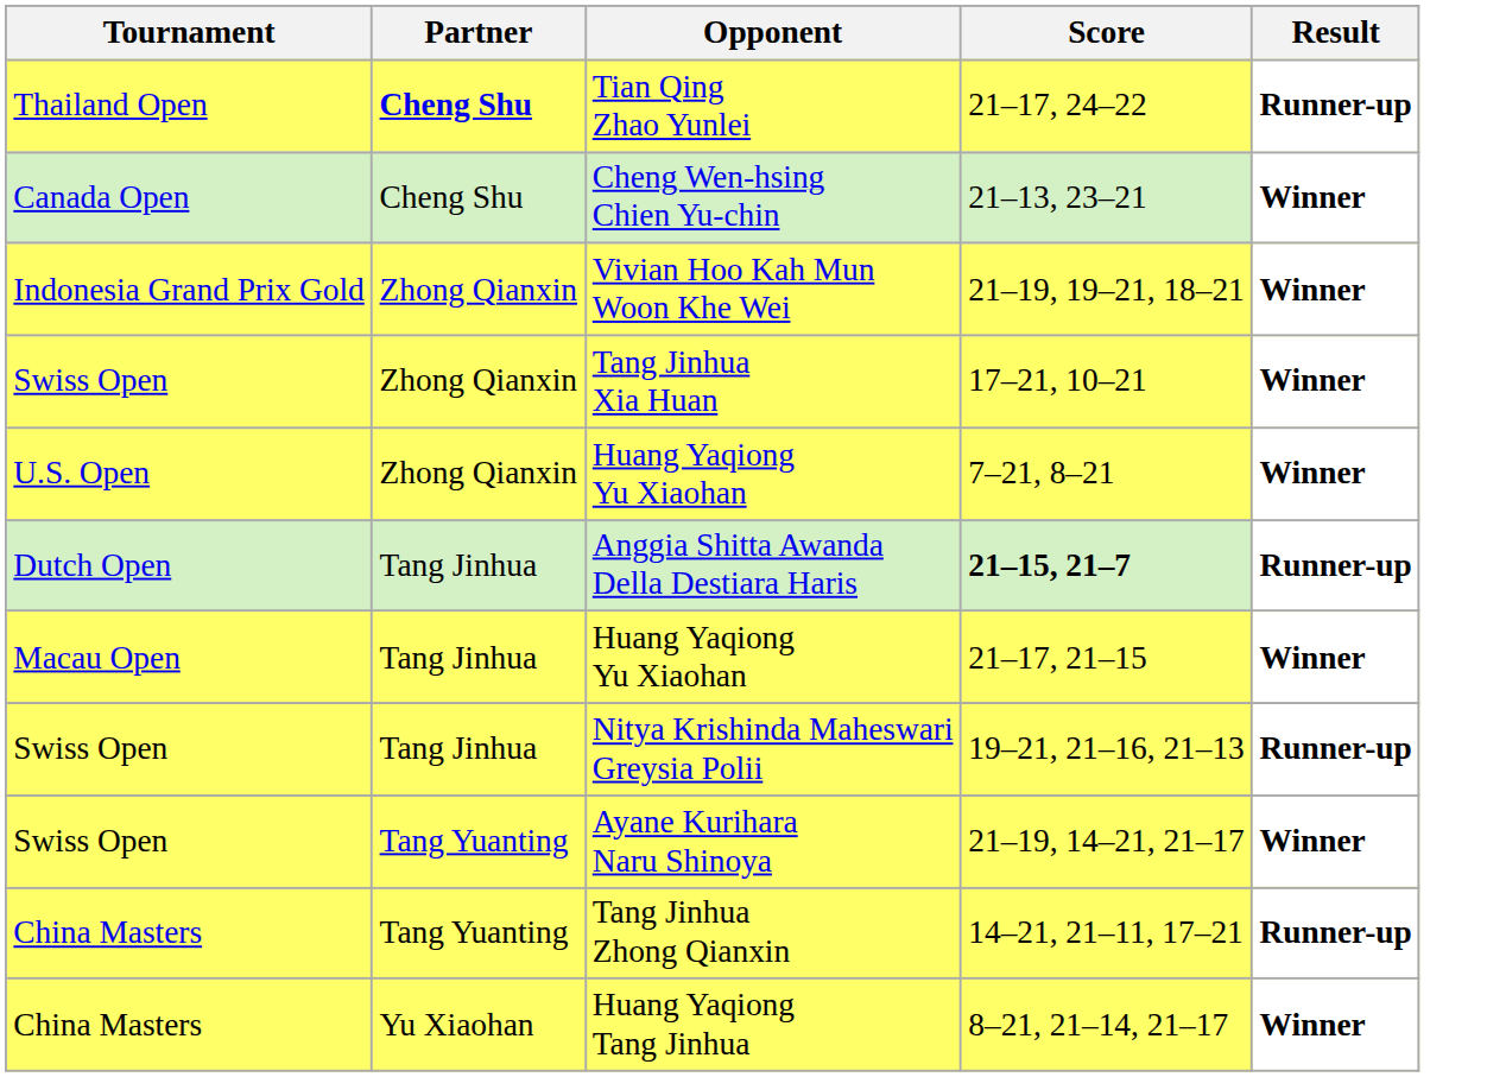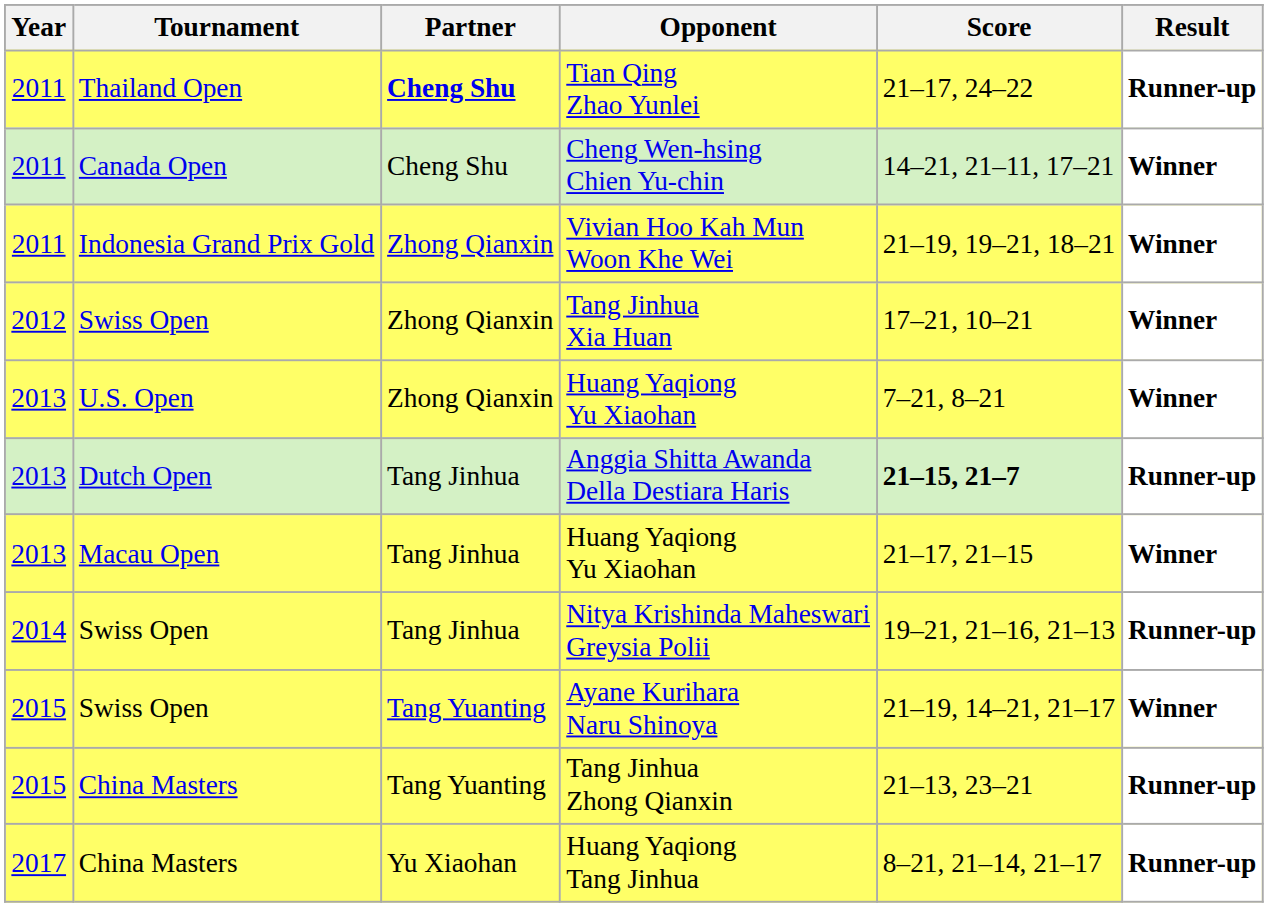 <table class="sortable wikitable" style="font-size: 90%;">
 <tr>
+<th>Year</th>
 <th>Tournament</th>
 <th>Partner</th>
 <th>Opponent</th>
 <th>Score</th>
 <th>Result</th>
 </tr>
 <tr style="background:#FFFF67">
+<td align="center"><a href='#'>2011</a></td>
 <td align="left"><a href='#'>Thailand Open</a></td>
 <td align="left"><strong> <a href='#'>Cheng Shu</a></strong></td>
 <td align="left"> <a href='#'>Tian Qing</a> <br>  <a href='#'>Zhao Yunlei</a></td>
 <td align="left">21–17, 24–22</td>
 <td style="text-align:left; background:white"> <strong>Runner-up</strong></td>
 </tr>
 <tr style="background:#D4F1C5">
+<td align="center"><a href='#'>2011</a></td>
 <td align="left"><a href='#'>Canada Open</a></td>
 <td align="left"> Cheng Shu</td>
 <td align="left"> <a href='#'>Cheng Wen-hsing</a> <br>  <a href='#'>Chien Yu-chin</a></td>
-<td align="left">21–13, 23–21</td>
+<td align="left">14–21, 21–11, 17–21</td>
 <td style="text-align:left; background:white"> <strong>Winner</strong></td>
 </tr>
 <tr style="background:#FFFF67">
+<td align="center"><a href='#'>2011</a></td>
 <td align="left"><a href='#'>Indonesia Grand Prix Gold</a></td>
 <td align="left"> <a href='#'>Zhong Qianxin</a></td>
 <td align="left"> <a href='#'>Vivian Hoo Kah Mun</a> <br>  <a href='#'>Woon Khe Wei</a></td>
 <td align="left">21–19, 19–21, 18–21</td>
 <td style="text-align:left; background:white"> <strong>Winner</strong></td>
 </tr>
 <tr style="background:#FFFF67">
+<td align="center"><a href='#'>2012</a></td>
 <td align="left"><a href='#'>Swiss Open</a></td>
 <td align="left"> Zhong Qianxin</td>
 <td align="left"> <a href='#'>Tang Jinhua</a> <br>  <a href='#'>Xia Huan</a></td>
 <td align="left">17–21, 10–21</td>
 <td style="text-align:left; background:white"> <strong>Winner</strong></td>
 </tr>
 <tr style="background:#FFFF67">
+<td align="center"><a href='#'>2013</a></td>
 <td align="left"><a href='#'>U.S. Open</a></td>
 <td align="left"> Zhong Qianxin</td>
 <td align="left"> <a href='#'>Huang Yaqiong</a> <br>  <a href='#'>Yu Xiaohan</a></td>
 <td align="left">7–21, 8–21</td>
 <td style="text-align:left; background:white"> <strong>Winner</strong></td>
 </tr>
 <tr style="background:#D4F1C5">
+<td align="center"><a href='#'>2013</a></td>
 <td align="left"><a href='#'>Dutch Open</a></td>
 <td align="left"> Tang Jinhua</td>
 <td align="left"> <a href='#'>Anggia Shitta Awanda</a> <br>  <a href='#'>Della Destiara Haris</a></td>
 <td align="left"><strong>21–15, 21–7</strong></td>
 <td style="text-align:left; background:white"> <strong>Runner-up</strong></td>
 </tr>
 <tr style="background:#FFFF67">
+<td align="center"><a href='#'>2013</a></td>
 <td align="left"><a href='#'>Macau Open</a></td>
 <td align="left"> Tang Jinhua</td>
 <td align="left"> Huang Yaqiong <br>  Yu Xiaohan</td>
 <td align="left">21–17, 21–15</td>
 <td style="text-align:left; background:white"> <strong>Winner</strong></td>
 </tr>
 <tr style="background:#FFFF67">
+<td align="center"><a href='#'>2014</a></td>
 <td align="left">Swiss Open</td>
 <td align="left"> Tang Jinhua</td>
 <td align="left"> <a href='#'>Nitya Krishinda Maheswari</a> <br>  <a href='#'>Greysia Polii</a></td>
 <td align="left">19–21, 21–16, 21–13</td>
 <td style="text-align:left; background:white"> <strong>Runner-up</strong></td>
 </tr>
 <tr style="background:#FFFF67">
+<td align="center"><a href='#'>2015</a></td>
 <td align="left">Swiss Open</td>
 <td align="left"> <a href='#'>Tang Yuanting</a></td>
 <td align="left"> <a href='#'>Ayane Kurihara</a> <br>  <a href='#'>Naru Shinoya</a></td>
 <td align="left">21–19, 14–21, 21–17</td>
 <td style="text-align:left; background:white"> <strong>Winner</strong></td>
 </tr>
 <tr style="background:#FFFF67">
+<td align="center"><a href='#'>2015</a></td>
 <td align="left"><a href='#'>China Masters</a></td>
 <td align="left"> Tang Yuanting</td>
 <td align="left"> Tang Jinhua <br>  Zhong Qianxin</td>
-<td align="left">14–21, 21–11, 17–21</td>
+<td align="left">21–13, 23–21</td>
 <td style="text-align:left; background:white"> <strong>Runner-up</strong></td>
 </tr>
 <tr style="background:#FFFF67">
+<td align="center"><a href='#'>2017</a></td>
 <td align="left">China Masters</td>
 <td align="left"> Yu Xiaohan</td>
 <td align="left"> Huang Yaqiong <br>  Tang Jinhua</td>
 <td align="left">8–21, 21–14, 21–17</td>
-<td style="text-align:left; background:white"> <strong>Winner</strong></td>
+<td style="text-align:left; background:white"> <strong>Runner-up</strong></td>
 </tr>
 </table>
